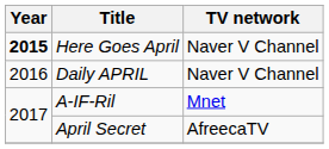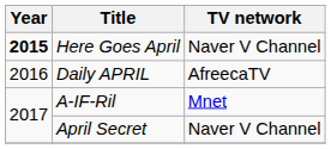 <table class="wikitable">
 <tr>
 <th>Year</th>
 <th>Title</th>
 <th>TV network</th>
 </tr>
 <tr>
 <td><strong>2015</strong></td>
 <td><em>Here Goes April</em></td>
 <td>Naver V Channel</td>
 </tr>
 <tr>
 <td>2016</td>
 <td><em>Daily APRIL</em></td>
-<td>Naver V Channel</td>
+<td>AfreecaTV</td>
 </tr>
 <tr>
 <td rowspan="2">2017</td>
 <td><em>A-IF-Ril</em></td>
 <td><a href='#'>Mnet</a></td>
 </tr>
 <tr>
 <td><em>April Secret</em></td>
-<td>AfreecaTV</td>
+<td>Naver V Channel</td>
 </tr>
 <tr>
 </tr>
 </table>
